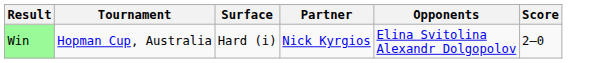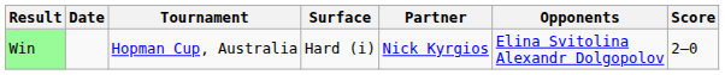 <table class="sortable wikitable">
 <tr>
 <th>Result</th>
+<th>Date</th>
 <th>Tournament</th>
 <th>Surface</th>
 <th>Partner</th>
 <th>Opponents</th>
 <th class="unsortable">Score</th>
 </tr>
 <tr>
 <td bgcolor=98fb98>Win</td>
+<td><a href='#'></a></td>
 <td><a href='#'>Hopman Cup</a>, Australia</td>
 <td>Hard (i)</td>
 <td> <a href='#'>Nick Kyrgios</a></td>
 <td> <a href='#'>Elina Svitolina</a> <br>  <a href='#'>Alexandr Dolgopolov</a></td>
 <td>2–0</td>
 </tr>
 </table>
